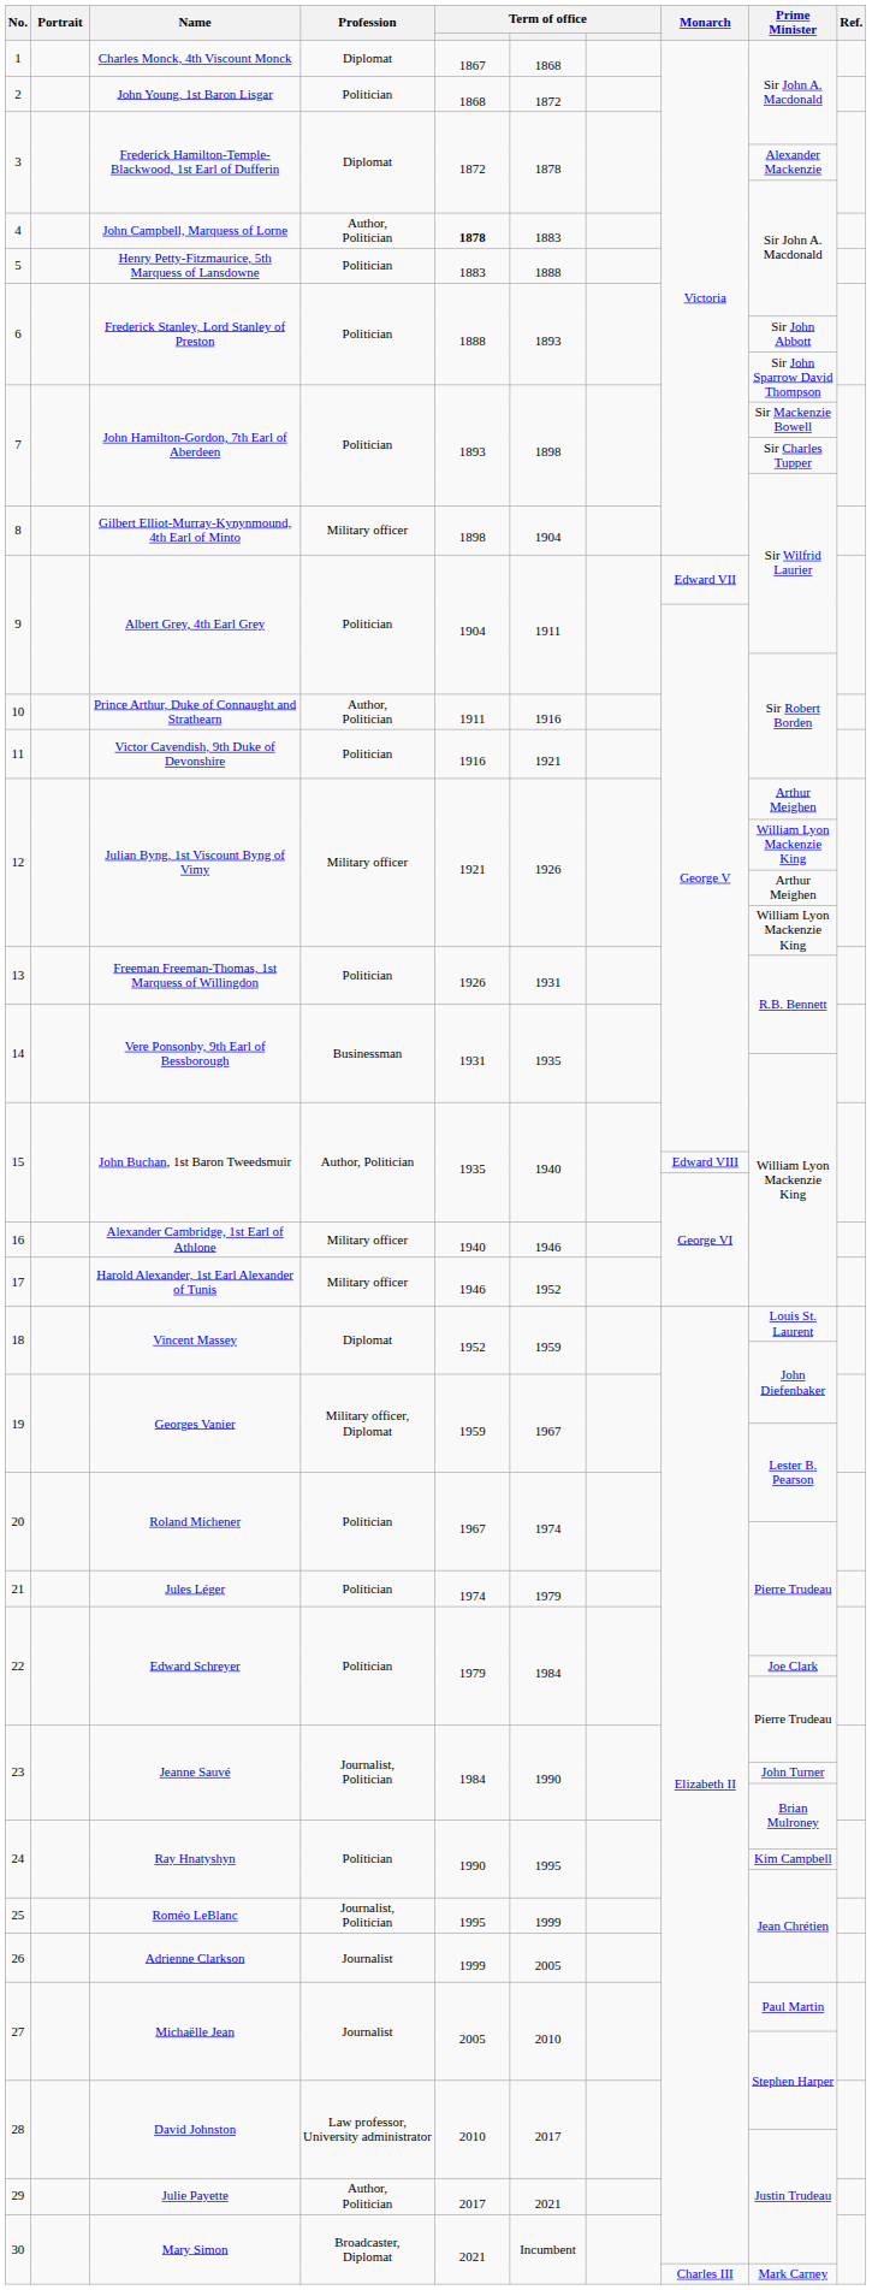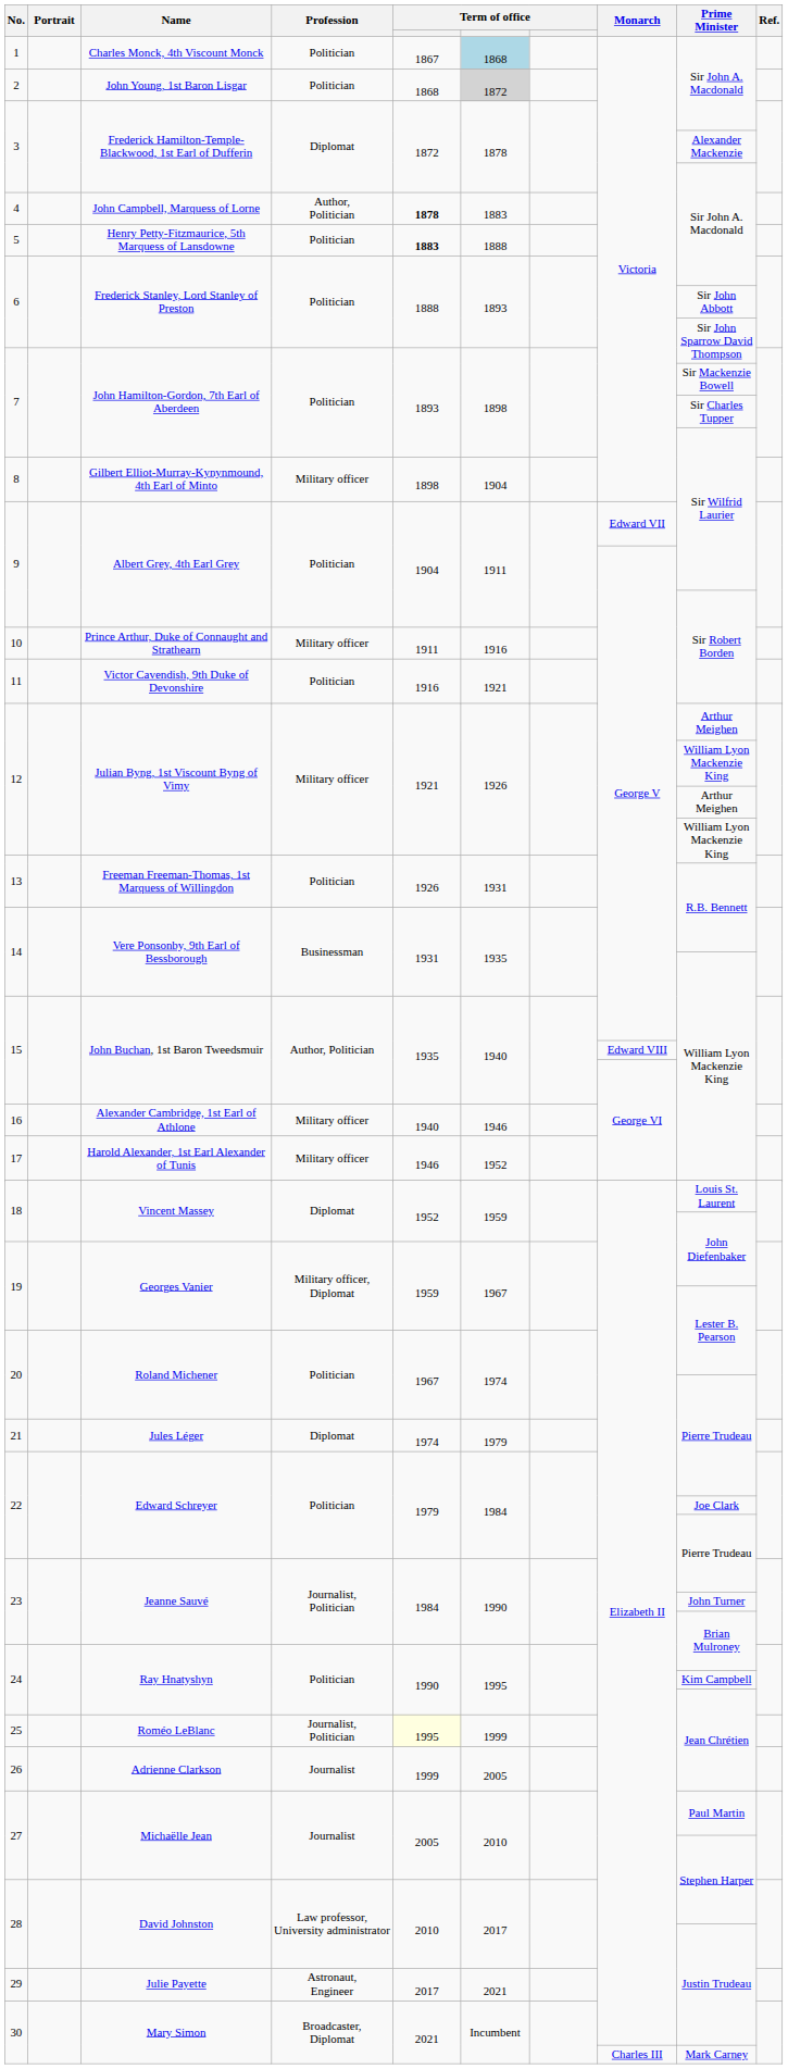 <table class="wikitable sortable sticky-header-multi" style="text-align:center; border:1px #aaf solid;">
 <tr>
 <th rowspan="2">No.</th>
 <th rowspan="2" width="65">Portrait</th>
 <th rowspan="2" width="250">Name<br></th>
 <th rowspan="2">Profession</th>
 <th colspan="3">Term of office</th>
 <th rowspan="2" width="100"><a href='#'>Monarch</a><br></th>
 <th rowspan="2" width="100"><a href='#'>Prime Minister</a><br></th>
 <th rowspan="2">Ref.</th>
 </tr>
 <tr>
 <th width="85"></th>
 <th width="85"></th>
 <th width="85"></th>
 </tr>
 <tr>
 <td>1</td>
 <td></td>
 <td><a href='#'>Charles Monck, 4th Viscount Monck</a><br></td>
-<td>Diplomat</td>
+<td>Politician</td>
 <td><br>1867</td>
-<td><br>1868</td>
+<td style="background: lightblue;"><br>1868</td>
 <td></td>
 <td rowspan="15"><a href='#'>Victoria</a><br></td>
 <td rowspan="3">Sir <a href='#'>John A. Macdonald</a><br></td>
 <td></td>
 </tr>
 <tr>
 <td>2</td>
 <td></td>
 <td><a href='#'>John Young, 1st Baron Lisgar</a><br></td>
 <td>Politician</td>
 <td><br>1868</td>
-<td><br>1872</td>
+<td style="background: lightgrey;"><br>1872</td>
 <td></td>
 <td></td>
 </tr>
 <tr style="height:40px;">
 <td rowspan="3">3</td>
 <td rowspan="3"></td>
 <td rowspan="3"><a href='#'>Frederick Hamilton-Temple-Blackwood, 1st Earl of Dufferin</a><br></td>
 <td rowspan="3">Diplomat</td>
 <td rowspan="3"><br>1872</td>
 <td rowspan="3"><br>1878</td>
 <td rowspan="3"></td>
 <td rowspan="3"></td>
 </tr>
 <tr>
 <td><a href='#'>Alexander Mackenzie</a><br></td>
 </tr>
 <tr style="height:40px;">
 <td rowspan="4">Sir John A. Macdonald<br></td>
 </tr>
 <tr>
 <td>4</td>
 <td></td>
 <td><a href='#'>John Campbell, Marquess of Lorne</a><br></td>
 <td>Author,<br>Politician</td>
 <td><strong><br>1878</strong></td>
 <td><br>1883</td>
 <td></td>
 <td></td>
 </tr>
 <tr>
 <td>5</td>
 <td></td>
 <td><a href='#'>Henry Petty-Fitzmaurice, 5th Marquess of Lansdowne</a><br></td>
 <td>Politician</td>
-<td><br>1883</td>
+<td><strong><br>1883</strong></td>
 <td><br>1888</td>
 <td></td>
 <td></td>
 </tr>
 <tr style="height:40px;">
 <td rowspan="3">6</td>
 <td rowspan="3"></td>
 <td rowspan="3"><a href='#'>Frederick Stanley, Lord Stanley of Preston</a><br></td>
 <td rowspan="3">Politician</td>
 <td rowspan="3"><br>1888</td>
 <td rowspan="3"><br>1893</td>
 <td rowspan="3"></td>
 <td rowspan="3"></td>
 </tr>
 <tr>
 <td>Sir <a href='#'>John Abbott</a><br></td>
 </tr>
 <tr style="height:40px;">
 <td rowspan="2">Sir <a href='#'>John Sparrow David Thompson</a><br></td>
 </tr>
 <tr>
 <td rowspan="4">7</td>
 <td rowspan="4"></td>
 <td rowspan="4"><a href='#'>John Hamilton-Gordon, 7th Earl of Aberdeen</a><br></td>
 <td rowspan="4">Politician</td>
 <td rowspan="4"><br>1893</td>
 <td rowspan="4"><br>1898</td>
 <td rowspan="4"></td>
 <td rowspan="4"></td>
 </tr>
 <tr>
 <td>Sir <a href='#'>Mackenzie Bowell</a><br></td>
 </tr>
 <tr>
 <td>Sir <a href='#'>Charles Tupper</a><br></td>
 </tr>
 <tr style="height:40px;">
 <td rowspan="5">Sir <a href='#'>Wilfrid Laurier</a><br></td>
 </tr>
 <tr style="height:60px;">
 <td rowspan="2">8</td>
 <td rowspan="2"></td>
 <td rowspan="2"><a href='#'>Gilbert Elliot-Murray-Kynynmound, 4th Earl of Minto</a><br></td>
 <td rowspan="2">Military officer</td>
 <td rowspan="2"><br>1898</td>
 <td rowspan="2"><br>1904</td>
 <td rowspan="2"></td>
 <td rowspan="2"></td>
 </tr>
 <tr>
 <td rowspan="2"><a href='#'>Edward VII</a><br></td>
 </tr>
 <tr style="height:60px;">
 <td rowspan="3">9</td>
 <td rowspan="3"></td>
 <td rowspan="3"><a href='#'>Albert Grey, 4th Earl Grey</a><br></td>
 <td rowspan="3">Politician</td>
 <td rowspan="3"><br>1904</td>
 <td rowspan="3"><br>1911</td>
 <td rowspan="3"></td>
 <td rowspan="3"></td>
 </tr>
 <tr style="height:60px;">
 <td rowspan="14"><a href='#'>George V</a><br></td>
 </tr>
 <tr style="height:50px;">
 <td rowspan="3">Sir <a href='#'>Robert Borden</a><br></td>
 </tr>
 <tr>
 <td>10</td>
 <td></td>
 <td><a href='#'>Prince Arthur, Duke of Connaught and Strathearn</a><br></td>
-<td>Author,<br>Politician</td>
+<td>Military officer</td>
 <td><br>1911</td>
 <td><br>1916</td>
 <td></td>
 <td></td>
 </tr>
 <tr style="height:60px;">
 <td rowspan="2">11</td>
 <td rowspan="2"></td>
 <td rowspan="2"><a href='#'>Victor Cavendish, 9th Duke of Devonshire</a><br></td>
 <td rowspan="2">Politician</td>
 <td rowspan="2"><br>1916</td>
 <td rowspan="2"><br>1921</td>
 <td rowspan="2"></td>
 <td rowspan="2"></td>
 </tr>
 <tr>
 <td rowspan="2"><a href='#'>Arthur Meighen</a><br></td>
 </tr>
 <tr style="height:50px;">
 <td rowspan="4">12</td>
 <td rowspan="4"></td>
 <td rowspan="4"><a href='#'>Julian Byng, 1st Viscount Byng of Vimy</a><br></td>
 <td rowspan="4">Military officer</td>
 <td rowspan="4"><br>1921</td>
 <td rowspan="4"><br>1926</td>
 <td rowspan="4"></td>
 <td rowspan="4"></td>
 </tr>
 <tr>
 <td><a href='#'>William Lyon Mackenzie King</a><br></td>
 </tr>
 <tr>
 <td>Arthur Meighen<br></td>
 </tr>
 <tr style="height:50px;">
 <td rowspan="2">William Lyon Mackenzie King<br></td>
 </tr>
 <tr>
 <td rowspan="2">13</td>
 <td rowspan="2"></td>
 <td rowspan="2"><a href='#'>Freeman Freeman-Thomas, 1st Marquess of Willingdon</a><br></td>
 <td rowspan="2">Politician</td>
 <td rowspan="2"><br>1926</td>
 <td rowspan="2"><br>1931</td>
 <td rowspan="2"></td>
 <td rowspan="2"></td>
 </tr>
 <tr style="height:60px;">
 <td rowspan="2"><a href='#'>R.B. Bennett</a><br></td>
 </tr>
 <tr style="height:60px;">
 <td rowspan="2">14</td>
 <td rowspan="2"></td>
 <td rowspan="2"><a href='#'>Vere Ponsonby, 9th Earl of Bessborough</a><br></td>
 <td rowspan="2">Businessman</td>
 <td rowspan="2"><br>1931</td>
 <td rowspan="2"><br>1935</td>
 <td rowspan="2"></td>
 <td rowspan="2"></td>
 </tr>
 <tr style="height:60px;">
 <td rowspan="6">William Lyon Mackenzie King<br></td>
 </tr>
 <tr style="height:60px;">
 <td rowspan="3">15</td>
 <td rowspan="3"></td>
 <td rowspan="3"><a href='#'>John Buchan</a>, 1st Baron Tweedsmuir<br></td>
 <td rowspan="3">Author, Politician</td>
 <td rowspan="3"><br>1935</td>
 <td rowspan="3"><br>1940</td>
 <td rowspan="3"></td>
 <td rowspan="3"></td>
 </tr>
 <tr>
 <td><a href='#'>Edward VIII</a><br></td>
 </tr>
 <tr style="height:60px;">
 <td rowspan="4"><a href='#'>George VI</a><br></td>
 </tr>
 <tr>
 <td>16</td>
 <td></td>
 <td><a href='#'>Alexander Cambridge, 1st Earl of Athlone</a><br></td>
 <td>Military officer</td>
 <td><br>1940</td>
 <td><br>1946</td>
 <td></td>
 <td></td>
 </tr>
 <tr style="height:60px;">
 <td rowspan="2">17</td>
 <td rowspan="2"></td>
 <td rowspan="2"><a href='#'>Harold Alexander, 1st Earl Alexander of Tunis</a><br></td>
 <td rowspan="2">Military officer</td>
 <td rowspan="2"><br>1946</td>
 <td rowspan="2"><br>1952</td>
 <td rowspan="2"></td>
 <td rowspan="2"></td>
 </tr>
 <tr>
 <td rowspan="2"><a href='#'>Louis St. Laurent</a><br></td>
 </tr>
 <tr style="height:40px;">
 <td rowspan="2">18</td>
 <td rowspan="2"></td>
 <td rowspan="2"><a href='#'>Vincent Massey</a><br></td>
 <td rowspan="2">Diplomat</td>
 <td rowspan="2"><br>1952</td>
 <td rowspan="2"><br>1959</td>
 <td rowspan="2"></td>
 <td rowspan="25"><a href='#'>Elizabeth II</a><br></td>
 <td rowspan="2"></td>
 </tr>
 <tr style="height:40px;">
 <td rowspan="2"><a href='#'>John Diefenbaker</a><br></td>
 </tr>
 <tr style="height:60px;">
 <td rowspan="2">19</td>
 <td rowspan="2"></td>
 <td rowspan="2"><a href='#'>Georges Vanier</a><br></td>
 <td rowspan="2">Military officer,<br>Diplomat</td>
 <td rowspan="2"><br>1959</td>
 <td rowspan="2"><br>1967</td>
 <td rowspan="2"></td>
 <td rowspan="2"></td>
 </tr>
 <tr style="height:60px;">
 <td rowspan="2"><a href='#'>Lester B. Pearson</a><br></td>
 </tr>
 <tr style="height:60px;">
 <td rowspan="2">20</td>
 <td rowspan="2"></td>
 <td rowspan="2"><a href='#'>Roland Michener</a><br></td>
 <td rowspan="2">Politician</td>
 <td rowspan="2"><br>1967</td>
 <td rowspan="2"><br>1974</td>
 <td rowspan="2"></td>
 <td rowspan="2"></td>
 </tr>
 <tr style="height:60px;">
 <td rowspan="3"><a href='#'>Pierre Trudeau</a><br></td>
 </tr>
 <tr>
 <td>21</td>
 <td></td>
 <td><a href='#'>Jules Léger</a><br></td>
-<td>Politician</td>
+<td>Diplomat</td>
 <td><br>1974</td>
 <td><br>1979</td>
 <td></td>
 <td></td>
 </tr>
 <tr style="height:60px;">
 <td rowspan="3">22</td>
 <td rowspan="3"></td>
 <td rowspan="3"><a href='#'>Edward Schreyer</a><br></td>
 <td rowspan="3">Politician</td>
 <td rowspan="3"><br>1979</td>
 <td rowspan="3"><br>1984</td>
 <td rowspan="3"></td>
 <td rowspan="3"></td>
 </tr>
 <tr>
 <td><a href='#'>Joe Clark</a><br></td>
 </tr>
 <tr style="height:60px;">
 <td rowspan="2">Pierre Trudeau<br></td>
 </tr>
 <tr style="height:45px;">
 <td rowspan="3">23</td>
 <td rowspan="3"></td>
 <td rowspan="3"><a href='#'>Jeanne Sauvé</a><br></td>
 <td rowspan="3">Journalist,<br>Politician</td>
 <td rowspan="3"><br>1984</td>
 <td rowspan="3"><br>1990</td>
 <td rowspan="3"></td>
 <td rowspan="3"></td>
 </tr>
 <tr>
 <td><a href='#'>John Turner</a><br></td>
 </tr>
 <tr style="height:45px;">
 <td rowspan="2"><a href='#'>Brian Mulroney</a><br></td>
 </tr>
 <tr style="height:35px;">
 <td rowspan="3">24</td>
 <td rowspan="3"></td>
 <td rowspan="3"><a href='#'>Ray Hnatyshyn</a><br></td>
 <td rowspan="3">Politician</td>
 <td rowspan="3"><br>1990</td>
 <td rowspan="3"><br>1995</td>
 <td rowspan="3"></td>
 <td rowspan="3"></td>
 </tr>
 <tr>
 <td><a href='#'>Kim Campbell</a><br></td>
 </tr>
 <tr style="height:35px;">
 <td rowspan="3"><a href='#'>Jean Chrétien</a><br></td>
 </tr>
 <tr>
 <td>25</td>
 <td></td>
 <td><a href='#'>Roméo LeBlanc</a><br></td>
 <td>Journalist,<br>Politician</td>
-<td><br>1995</td>
+<td style="background: lightyellow;"><br>1995</td>
 <td><br>1999</td>
 <td></td>
 <td></td>
 </tr>
 <tr style="height:60px;">
 <td rowspan="2">26</td>
 <td rowspan="2"></td>
 <td rowspan="2"><a href='#'>Adrienne Clarkson</a><br></td>
 <td rowspan="2">Journalist</td>
 <td rowspan="2"><br>1999</td>
 <td rowspan="2"><br>2005</td>
 <td rowspan="2"></td>
 <td rowspan="2"></td>
 </tr>
 <tr>
 <td rowspan="2"><a href='#'>Paul Martin</a><br></td>
 </tr>
 <tr style="height:60px;">
 <td rowspan="2">27</td>
 <td rowspan="2"></td>
 <td rowspan="2"><a href='#'>Michaëlle Jean</a><br></td>
 <td rowspan="2">Journalist</td>
 <td rowspan="2"><br>2005</td>
 <td rowspan="2"><br>2010</td>
 <td rowspan="2"></td>
 <td rowspan="2"></td>
 </tr>
 <tr style="height:60px;">
 <td rowspan="2"><a href='#'>Stephen Harper</a><br></td>
 </tr>
 <tr style="height:60px;">
 <td rowspan="2">28</td>
 <td rowspan="2"></td>
 <td rowspan="2"><a href='#'>David Johnston</a><br></td>
 <td rowspan="2">Law professor,<br>University administrator</td>
 <td rowspan="2"><br>2010</td>
 <td rowspan="2"><br>2017</td>
 <td rowspan="2"></td>
 <td rowspan="2"><br></td>
 </tr>
 <tr style="height:60px;">
 <td rowspan="4"><a href='#'>Justin Trudeau</a><br></td>
 </tr>
 <tr>
 <td>29</td>
 <td></td>
 <td><a href='#'>Julie Payette</a><br></td>
-<td>Author,<br>Politician</td>
+<td>Astronaut,<br>Engineer</td>
 <td><br>2017</td>
 <td><br>2021</td>
 <td></td>
 <td><br><br></td>
 </tr>
 <tr style="height:60px;">
 <td rowspan="3">30</td>
 <td rowspan="3"></td>
 <td rowspan="3"><a href='#'>Mary Simon</a><br></td>
 <td rowspan="3">Broadcaster,<br>Diplomat</td>
 <td rowspan="3"><br>2021</td>
 <td rowspan="3">Incumbent</td>
 <td rowspan="3"></td>
 <td rowspan="3"></td>
 </tr>
 <tr>
 <td rowspan="2"><a href='#'>Charles III</a><br></td>
 </tr>
 <tr>
 <td><a href='#'>Mark Carney</a><br></td>
 </tr>
 </table>
